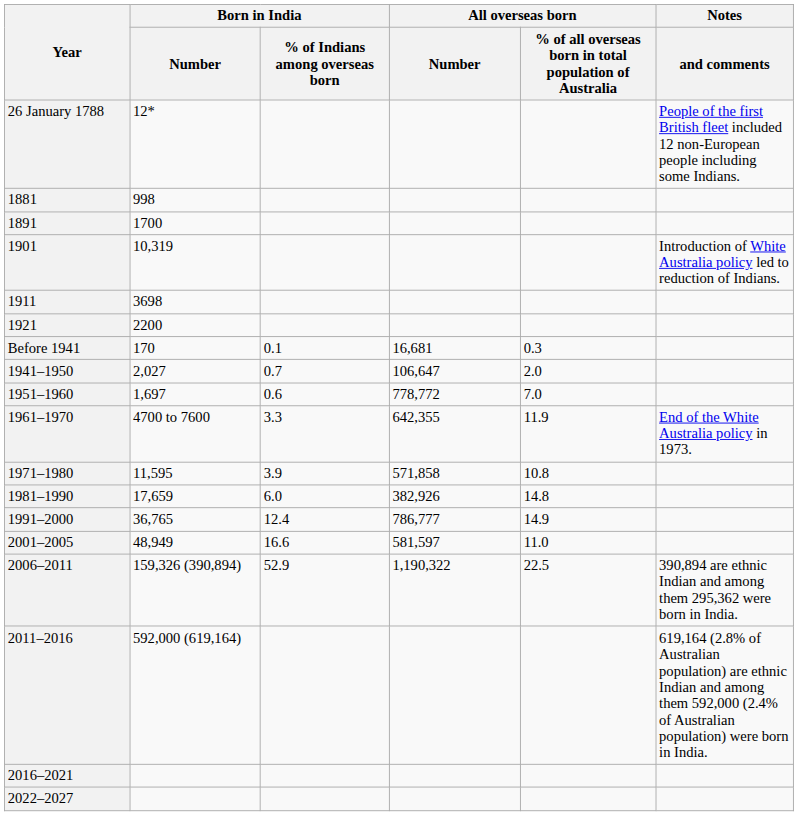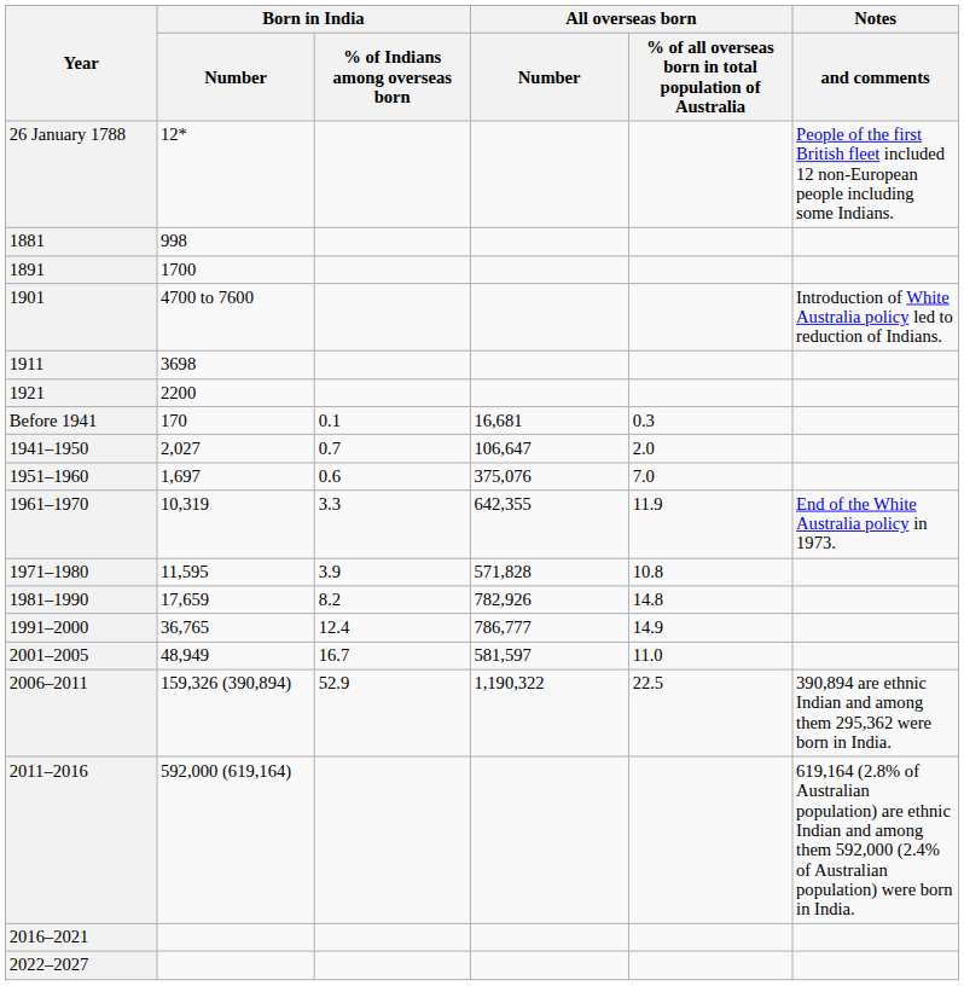 <table class="wikitable sortable mw-collapsible">
 <tr>
 <th style="width:150pt;" rowspan="2">Year</th>
 <th colspan="2">Born in India</th>
 <th colspan="2">All overseas born</th>
 <th colspan="2">Notes</th>
 </tr>
 <tr>
 <th style="width:150pt;">Number</th>
 <th style="width:150pt;">% of Indians among overseas born</th>
 <th style="width:150pt;">Number</th>
 <th style="width:150pt;">% of all overseas born in total population of Australia</th>
 <th style="width:150pt;">and comments</th>
 </tr>
 <tr valign= "top">
 <td style="background:#f2f2f2;">26 January 1788</td>
 <td data-sort-value="34">12*</td>
 <td data-sort-value="398"></td>
 <td data-sort-value="34"></td>
 <td data-sort-value="398"></td>
 <td data-sort-value="398"><a href='#'>People of the first British fleet</a> included 12 non-European people including some Indians.</td>
 </tr>
 <tr valign= "top">
 <td style="background:#f2f2f2;">1881</td>
 <td data-sort-value="34">998</td>
 <td data-sort-value="398"></td>
 <td data-sort-value="34"></td>
 <td data-sort-value="398"></td>
 <td data-sort-value="398"></td>
 </tr>
 <tr valign= "top">
 <td style="background:#f2f2f2;">1891</td>
 <td data-sort-value="34">1700</td>
 <td data-sort-value="398"></td>
 <td data-sort-value="34"></td>
 <td data-sort-value="398"></td>
 <td data-sort-value="398"></td>
 </tr>
 <tr valign= "top">
 <td style="background:#f2f2f2;">1901</td>
-<td data-sort-value="34">10,319</td>
+<td data-sort-value="34">4700 to 7600</td>
 <td data-sort-value="398"></td>
 <td data-sort-value="34"></td>
 <td data-sort-value="398"></td>
 <td data-sort-value="398">Introduction of <a href='#'>White Australia policy</a> led to reduction of Indians.</td>
 </tr>
 <tr valign= "top">
 <td style="background:#f2f2f2;">1911</td>
 <td data-sort-value="34">3698</td>
 <td data-sort-value="398"></td>
 <td data-sort-value="34"></td>
 <td data-sort-value="398"></td>
 <td data-sort-value="398"></td>
 </tr>
 <tr valign= "top">
 <td style="background:#f2f2f2;">1921</td>
 <td data-sort-value="34">2200</td>
 <td data-sort-value="398"></td>
 <td data-sort-value="34"></td>
 <td data-sort-value="398"></td>
 <td data-sort-value="398"></td>
 </tr>
 <tr valign= "top">
 <td style="background:#f2f2f2;">Before 1941</td>
 <td data-sort-value="34">170</td>
 <td data-sort-value="398">0.1</td>
 <td data-sort-value="34">16,681</td>
 <td data-sort-value="398">0.3</td>
 <td data-sort-value="398"></td>
 </tr>
 <tr valign= "top">
 <td style="background:#f2f2f2;">1941–1950</td>
 <td data-sort-value="34">2,027</td>
 <td data-sort-value="398">0.7</td>
 <td data-sort-value="34">106,647</td>
 <td data-sort-value="398">2.0</td>
 <td data-sort-value="398"></td>
 </tr>
 <tr valign= "top">
 <td style="background:#f2f2f2;">1951–1960</td>
 <td data-sort-value="34">1,697</td>
 <td data-sort-value="398">0.6</td>
-<td data-sort-value="34">778,772</td>
+<td data-sort-value="34">375,076</td>
 <td data-sort-value="398">7.0</td>
 <td data-sort-value="398"></td>
 </tr>
 <tr valign= "top">
 <td style="background:#f2f2f2;">1961–1970</td>
-<td data-sort-value="34">4700 to 7600</td>
+<td data-sort-value="34">10,319</td>
 <td data-sort-value="398">3.3</td>
 <td data-sort-value="34">642,355</td>
 <td data-sort-value="398">11.9</td>
 <td data-sort-value="398"><a href='#'>End of the White Australia policy</a> in 1973.</td>
 </tr>
 <tr valign= "top">
 <td style="background:#f2f2f2;">1971–1980</td>
 <td data-sort-value="34">11,595</td>
 <td data-sort-value="398">3.9</td>
-<td data-sort-value="34">571,858</td>
+<td data-sort-value="34">571,828</td>
 <td data-sort-value="398">10.8</td>
 <td data-sort-value="398"></td>
 </tr>
 <tr valign= "top">
 <td style="background:#f2f2f2;">1981–1990</td>
 <td data-sort-value="34">17,659</td>
-<td data-sort-value="398">6.0</td>
-<td data-sort-value="34">382,926</td>
+<td data-sort-value="398">8.2</td>
+<td data-sort-value="34">782,926</td>
 <td data-sort-value="398">14.8</td>
 <td data-sort-value="398"></td>
 </tr>
 <tr valign= "top">
 <td style="background:#f2f2f2;">1991–2000</td>
 <td data-sort-value="34">36,765</td>
 <td data-sort-value="398">12.4</td>
 <td data-sort-value="34">786,777</td>
 <td data-sort-value="398">14.9</td>
 <td data-sort-value="398"></td>
 </tr>
 <tr valign= "top">
 <td style="background:#f2f2f2;">2001–2005</td>
 <td data-sort-value="34">48,949</td>
-<td data-sort-value="398">16.6</td>
+<td data-sort-value="398">16.7</td>
 <td data-sort-value="34">581,597</td>
 <td data-sort-value="398">11.0</td>
 <td data-sort-value="398"></td>
 </tr>
 <tr valign= "top">
 <td style="background:#f2f2f2;">2006–2011</td>
 <td data-sort-value="34">159,326 (390,894)</td>
 <td data-sort-value="398">52.9</td>
 <td data-sort-value="34">1,190,322</td>
 <td data-sort-value="398">22.5</td>
 <td data-sort-value="398">390,894 are ethnic Indian and among them 295,362 were born in India.</td>
 </tr>
 <tr valign= "top">
 <td style="background:#f2f2f2;">2011–2016</td>
 <td data-sort-value="34">592,000 (619,164)</td>
 <td data-sort-value="398"></td>
 <td data-sort-value="34"></td>
 <td data-sort-value="398"></td>
 <td data-sort-value="398">619,164 (2.8% of Australian population) are ethnic Indian and among them 592,000 (2.4% of Australian population) were born in India.</td>
 </tr>
 <tr valign= "top">
 <td style="background:#f2f2f2;">2016–2021</td>
 <td data-sort-value="34"></td>
 <td data-sort-value="398"></td>
 <td data-sort-value="34"></td>
 <td data-sort-value="398"></td>
 <td data-sort-value="398"></td>
 </tr>
 <tr valign= "top">
 <td style="background:#f2f2f2;">2022–2027</td>
 <td data-sort-value="34"></td>
 <td data-sort-value="398"></td>
 <td data-sort-value="34"></td>
 <td data-sort-value="398"></td>
 <td data-sort-value="398"></td>
 </tr>
 </table>
